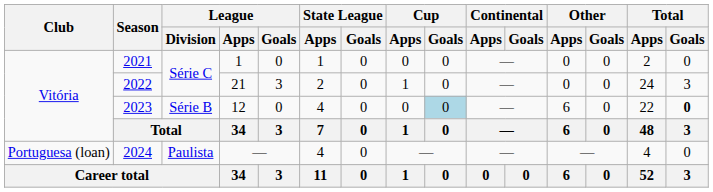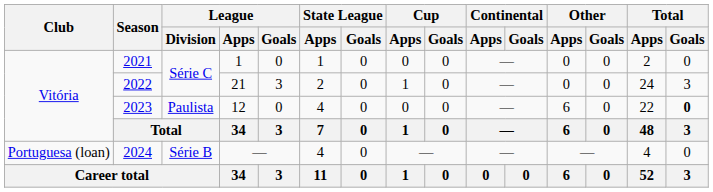 <table class="wikitable" style="text-align: center;">
 <tr>
 <th rowspan="2">Club</th>
 <th rowspan="2">Season</th>
 <th colspan="3">League</th>
 <th colspan="2">State League</th>
 <th colspan="2">Cup</th>
 <th colspan="2">Continental</th>
 <th colspan="2">Other</th>
 <th colspan="2">Total</th>
 </tr>
 <tr>
 <th>Division</th>
 <th>Apps</th>
 <th>Goals</th>
 <th>Apps</th>
 <th>Goals</th>
 <th>Apps</th>
 <th>Goals</th>
 <th>Apps</th>
 <th>Goals</th>
 <th>Apps</th>
 <th>Goals</th>
 <th>Apps</th>
 <th>Goals</th>
 </tr>
 <tr>
 <td rowspan="4"><a href='#'>Vitória</a></td>
 <td><a href='#'>2021</a></td>
 <td rowspan="2"><a href='#'>Série C</a></td>
 <td>1</td>
 <td>0</td>
 <td>1</td>
 <td>0</td>
 <td>0</td>
 <td>0</td>
 <td colspan="2">—</td>
 <td>0</td>
 <td>0</td>
 <td>2</td>
 <td>0</td>
 </tr>
 <tr>
 <td><a href='#'>2022</a></td>
 <td>21</td>
 <td>3</td>
 <td>2</td>
 <td>0</td>
 <td>1</td>
 <td>0</td>
 <td colspan="2">—</td>
 <td>0</td>
 <td>0</td>
 <td>24</td>
 <td>3</td>
 </tr>
 <tr>
 <td><a href='#'>2023</a></td>
-<td><a href='#'>Série B</a></td>
+<td><a href='#'>Paulista</a></td>
 <td>12</td>
 <td>0</td>
 <td>4</td>
 <td>0</td>
 <td>0</td>
-<td style="background: lightblue;">0</td>
+<td>0</td>
 <td colspan="2">—</td>
 <td>6</td>
 <td>0</td>
 <td>22</td>
 <td><strong>0</strong></td>
 </tr>
 <tr>
 <th colspan="2">Total</th>
 <th>34</th>
 <th>3</th>
 <th>7</th>
 <th>0</th>
 <th>1</th>
 <th>0</th>
 <th colspan="2">—</th>
 <th>6</th>
 <th>0</th>
 <th>48</th>
 <th>3</th>
 </tr>
 <tr>
 <td><a href='#'>Portuguesa</a> (loan)</td>
 <td><a href='#'>2024</a></td>
-<td><a href='#'>Paulista</a></td>
+<td><a href='#'>Série B</a></td>
 <td colspan="2">—</td>
 <td>4</td>
 <td>0</td>
 <td colspan="2">—</td>
 <td colspan="2">—</td>
 <td colspan="2">—</td>
 <td>4</td>
 <td>0</td>
 </tr>
 <tr>
 <th colspan="3"><strong>Career total</strong></th>
 <th>34</th>
 <th>3</th>
 <th>11</th>
 <th>0</th>
 <th>1</th>
 <th>0</th>
 <th>0</th>
 <th>0</th>
 <th>6</th>
 <th>0</th>
 <th>52</th>
 <th>3</th>
 </tr>
 </table>
